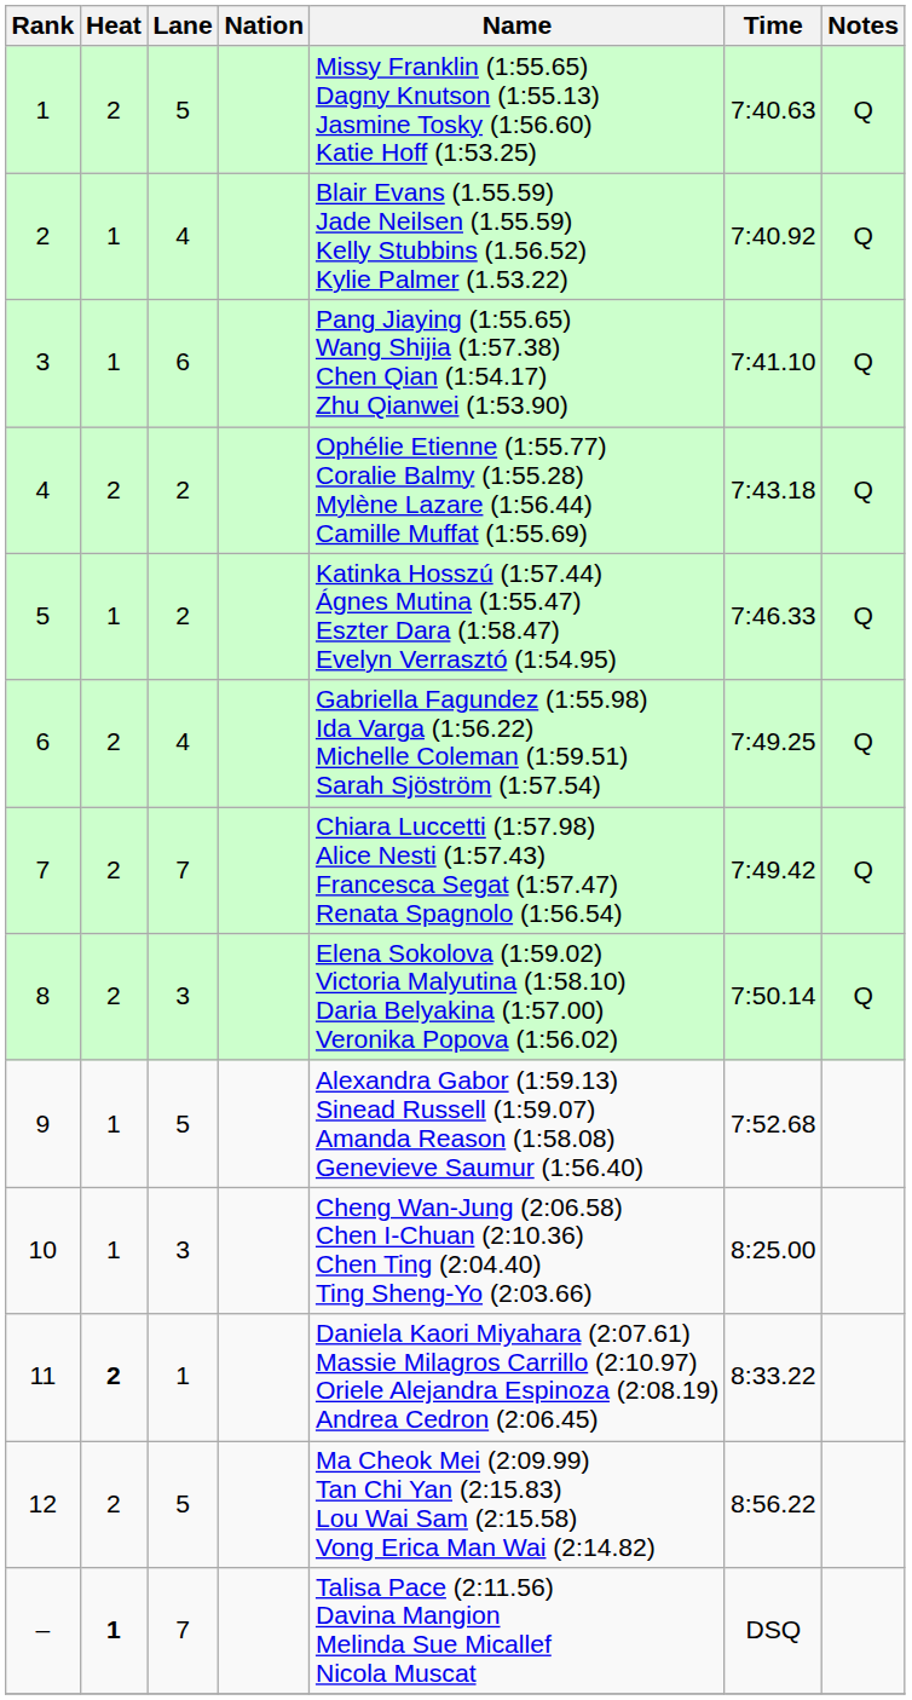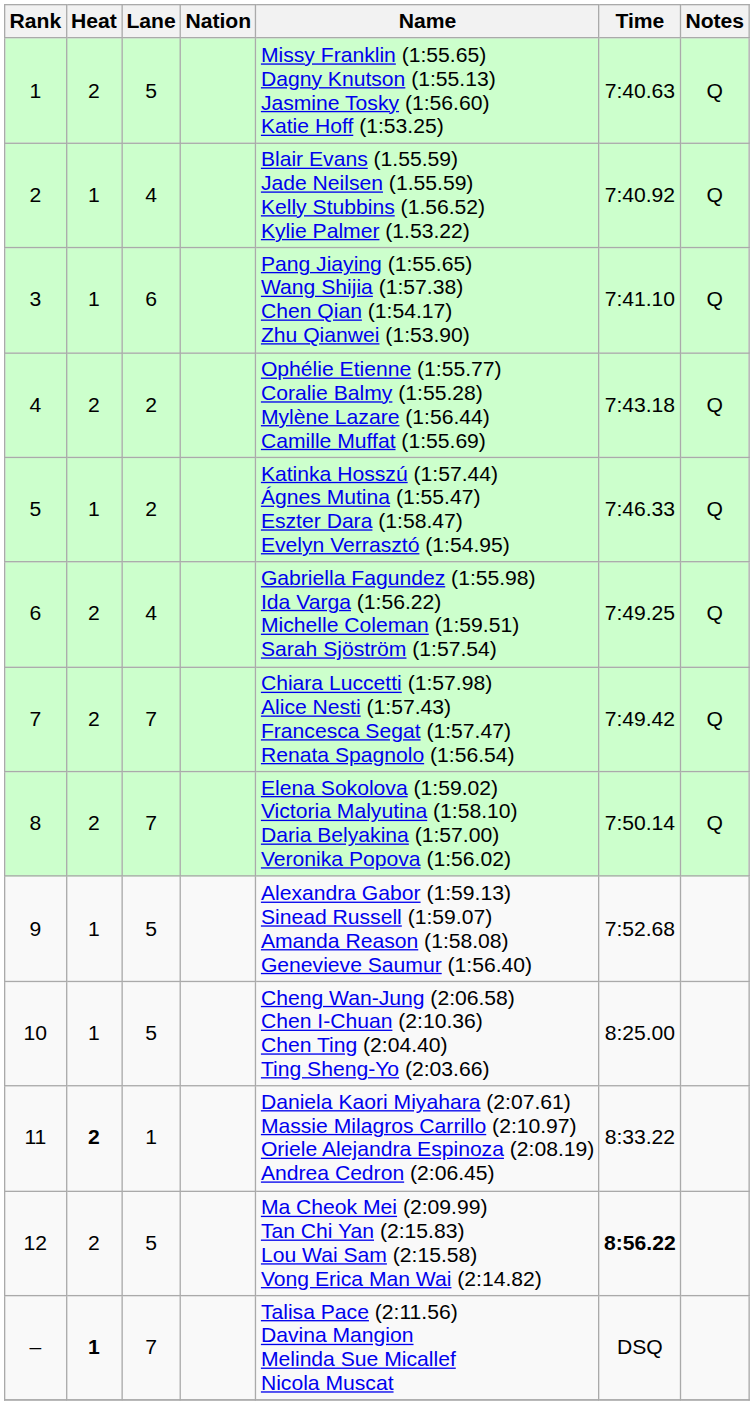 <table class="wikitable sortable" style="text-align:center">
 <tr>
 <th>Rank</th>
 <th>Heat</th>
 <th>Lane</th>
 <th>Nation</th>
 <th>Name</th>
 <th>Time</th>
 <th>Notes</th>
 </tr>
 <tr bgcolor=ccffcc>
 <td>1</td>
 <td>2</td>
 <td>5</td>
 <td align=left></td>
 <td align=left><a href='#'>Missy Franklin</a> (1:55.65)<br><a href='#'>Dagny Knutson</a> (1:55.13)<br><a href='#'>Jasmine Tosky</a> (1:56.60)<br><a href='#'>Katie Hoff</a> (1:53.25)</td>
 <td>7:40.63</td>
 <td>Q</td>
 </tr>
 <tr bgcolor=ccffcc>
 <td>2</td>
 <td>1</td>
 <td>4</td>
 <td align=left></td>
 <td align=left><a href='#'>Blair Evans</a> (1.55.59)<br><a href='#'>Jade Neilsen</a> (1.55.59)<br><a href='#'>Kelly Stubbins</a> (1.56.52)<br><a href='#'>Kylie Palmer</a> (1.53.22)</td>
 <td>7:40.92</td>
 <td>Q</td>
 </tr>
 <tr bgcolor=ccffcc>
 <td>3</td>
 <td>1</td>
 <td>6</td>
 <td align=left></td>
 <td align=left><a href='#'>Pang Jiaying</a> (1:55.65)<br><a href='#'>Wang Shijia</a> (1:57.38)<br><a href='#'>Chen Qian</a> (1:54.17)<br><a href='#'>Zhu Qianwei</a> (1:53.90)</td>
 <td>7:41.10</td>
 <td>Q</td>
 </tr>
 <tr bgcolor=ccffcc>
 <td>4</td>
 <td>2</td>
 <td>2</td>
 <td align=left></td>
 <td align=left><a href='#'>Ophélie Etienne</a> (1:55.77)<br><a href='#'>Coralie Balmy</a> (1:55.28)<br><a href='#'>Mylène Lazare</a> (1:56.44)<br><a href='#'>Camille Muffat</a> (1:55.69)</td>
 <td>7:43.18</td>
 <td>Q</td>
 </tr>
 <tr bgcolor=ccffcc>
 <td>5</td>
 <td>1</td>
 <td>2</td>
 <td align=left></td>
 <td align=left><a href='#'>Katinka Hosszú</a> (1:57.44)<br><a href='#'>Ágnes Mutina</a> (1:55.47)<br><a href='#'>Eszter Dara</a> (1:58.47)<br><a href='#'>Evelyn Verrasztó</a> (1:54.95)</td>
 <td>7:46.33</td>
 <td>Q</td>
 </tr>
 <tr bgcolor=ccffcc>
 <td>6</td>
 <td>2</td>
 <td>4</td>
 <td align=left></td>
 <td align=left><a href='#'>Gabriella Fagundez</a> (1:55.98)<br><a href='#'>Ida Varga</a> (1:56.22)<br><a href='#'>Michelle Coleman</a> (1:59.51)<br><a href='#'>Sarah Sjöström</a> (1:57.54)</td>
 <td>7:49.25</td>
 <td>Q</td>
 </tr>
 <tr bgcolor=ccffcc>
 <td>7</td>
 <td>2</td>
 <td>7</td>
 <td align=left></td>
 <td align=left><a href='#'>Chiara Luccetti</a> (1:57.98)<br><a href='#'>Alice Nesti</a> (1:57.43)<br><a href='#'>Francesca Segat</a> (1:57.47)<br><a href='#'>Renata Spagnolo</a> (1:56.54)</td>
 <td>7:49.42</td>
 <td>Q</td>
 </tr>
 <tr bgcolor=ccffcc>
 <td>8</td>
 <td>2</td>
-<td>3</td>
+<td>7</td>
 <td align=left></td>
 <td align=left><a href='#'>Elena Sokolova</a> (1:59.02)<br><a href='#'>Victoria Malyutina</a> (1:58.10)<br><a href='#'>Daria Belyakina</a> (1:57.00)<br><a href='#'>Veronika Popova</a> (1:56.02)</td>
 <td>7:50.14</td>
 <td>Q</td>
 </tr>
 <tr>
 <td>9</td>
 <td>1</td>
 <td>5</td>
 <td align=left></td>
 <td align=left><a href='#'>Alexandra Gabor</a> (1:59.13)<br><a href='#'>Sinead Russell</a> (1:59.07)<br><a href='#'>Amanda Reason</a> (1:58.08)<br><a href='#'>Genevieve Saumur</a> (1:56.40)</td>
 <td>7:52.68</td>
 <td></td>
 </tr>
 <tr>
 <td>10</td>
 <td>1</td>
-<td>3</td>
+<td>5</td>
 <td align=left></td>
 <td align=left><a href='#'>Cheng Wan-Jung</a> (2:06.58)<br><a href='#'>Chen I-Chuan</a> (2:10.36)<br><a href='#'>Chen Ting</a> (2:04.40)<br><a href='#'>Ting Sheng-Yo</a> (2:03.66)</td>
 <td>8:25.00</td>
 <td></td>
 </tr>
 <tr>
 <td>11</td>
 <td><strong>2</strong></td>
 <td>1</td>
 <td align=left></td>
 <td align=left><a href='#'>Daniela Kaori Miyahara</a> (2:07.61)<br><a href='#'>Massie Milagros Carrillo</a> (2:10.97)<br><a href='#'>Oriele Alejandra Espinoza</a> (2:08.19)<br><a href='#'>Andrea Cedron</a> (2:06.45)</td>
 <td>8:33.22</td>
 <td></td>
 </tr>
 <tr>
 <td>12</td>
 <td>2</td>
 <td>5</td>
 <td align=left></td>
 <td align=left><a href='#'>Ma Cheok Mei</a> (2:09.99)<br><a href='#'>Tan Chi Yan</a> (2:15.83)<br><a href='#'>Lou Wai Sam</a> (2:15.58)<br><a href='#'>Vong Erica Man Wai</a> (2:14.82)</td>
-<td>8:56.22</td>
+<td><strong>8:56.22</strong></td>
 <td></td>
 </tr>
 <tr>
 <td>–</td>
 <td><strong>1</strong></td>
 <td>7</td>
 <td align=left></td>
 <td align=left><a href='#'>Talisa Pace</a> (2:11.56)<br><a href='#'>Davina Mangion</a><br><a href='#'>Melinda Sue Micallef</a><br><a href='#'>Nicola Muscat</a></td>
 <td>DSQ</td>
 <td></td>
 </tr>
 <tr>
 </tr>
 </table>
